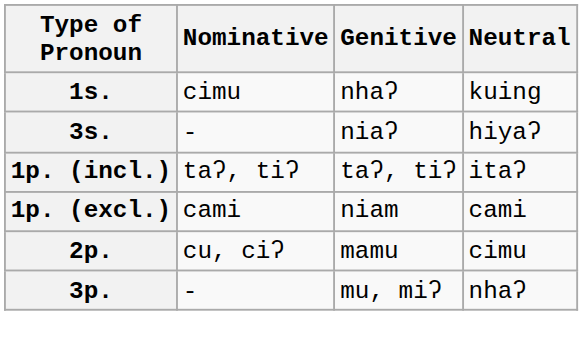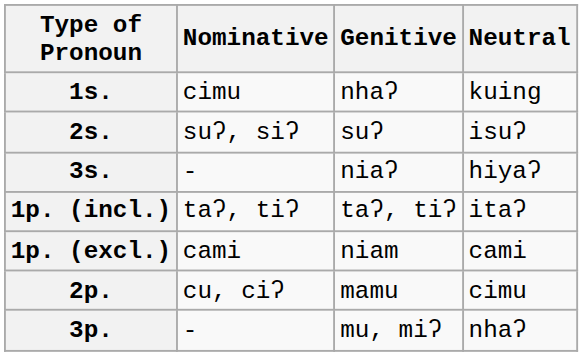 <table class="wikitable">
 <tr>
 <th>Type of<br> Pronoun</th>
 <th c=01>Nominative</th>
 <th c=02>Genitive</th>
 <th c=04>Neutral</th>
 </tr>
 <tr>
 <th>1s.</th>
 <td c=01>cimu</td>
 <td c=02>nhaʔ</td>
 <td c=03>kuing</td>
+</tr>
+<tr>
+<th>2s.</th>
+<td c=01>suʔ, siʔ</td>
+<td c=02>suʔ</td>
+<td c=03>isuʔ</td>
 </tr>
 <tr>
 <th>3s.</th>
 <td c=01>-</td>
 <td c=02>niaʔ</td>
 <td c=03>hiyaʔ</td>
 </tr>
 <tr>
 <th>1p. (incl.)</th>
 <td c=01>taʔ, tiʔ</td>
 <td c=02>taʔ, tiʔ</td>
 <td c=03>itaʔ</td>
 </tr>
 <tr>
 <th>1p. (excl.)</th>
 <td c=01>cami</td>
 <td c=02>niam</td>
 <td c=03>cami</td>
 </tr>
 <tr>
 <th>2p.</th>
 <td c=01>cu, ciʔ</td>
 <td c=02>mamu</td>
 <td c=03>cimu</td>
 </tr>
 <tr>
 <th>3p.</th>
 <td c=01>-</td>
 <td c=02>mu, miʔ</td>
 <td c=03>nhaʔ</td>
 </tr>
 </table>
